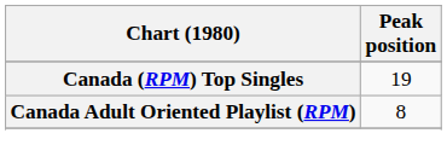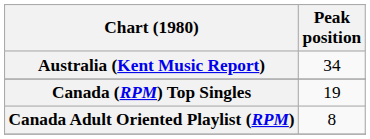 <table class="wikitable sortable plainrowheaders">
 <tr>
 <th>Chart (1980)</th>
 <th>Peak<br>position</th>
+</tr>
+<tr>
+<th scope="row">Australia (<a href='#'>Kent Music Report</a>)</th>
+<td align="center">34</td>
 </tr>
 <tr>
 </tr>
 <tr>
 <th scope="row">Canada (<em><a href='#'>RPM</a></em>) Top Singles</th>
 <td align="center">19</td>
 </tr>
 <tr>
 <th scope="row">Canada Adult Oriented Playlist (<em><a href='#'>RPM</a></em>)</th>
 <td align="center">8</td>
 </tr>
 <tr>
 </tr>
 <tr>
 </tr>
 <tr>
 </tr>
 <tr>
 </tr>
 <tr>
 </tr>
 <tr>
 </tr>
 </table>
